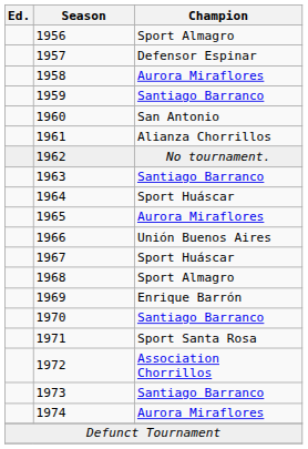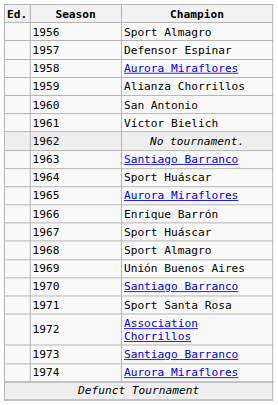 <table class="wikitable sortable">
 <tr>
 <th width=px>Ed.</th>
 <th width=100px>Season</th>
 <th width=170px>Champion</th>
 </tr>
 <tr>
 <td></td>
 <td>1956</td>
 <td>Sport Almagro</td>
 </tr>
 <tr>
 <td></td>
 <td>1957</td>
 <td>Defensor Espinar</td>
 </tr>
 <tr>
 <td></td>
 <td>1958</td>
 <td><a href='#'>Aurora Miraflores</a></td>
 </tr>
 <tr>
 <td></td>
 <td>1959</td>
-<td><a href='#'>Santiago Barranco</a></td>
+<td>Alianza Chorrillos</td>
 </tr>
 <tr>
 <td></td>
 <td>1960</td>
 <td>San Antonio</td>
 </tr>
 <tr>
 <td></td>
 <td>1961</td>
-<td>Alianza Chorrillos</td>
+<td>Víctor Bielich</td>
 </tr>
 <tr bgcolor=#efefef>
 <td></td>
 <td>1962</td>
 <td colspan="2" align=center><em>No tournament.</em></td>
 </tr>
 <tr>
 <td></td>
 <td>1963</td>
 <td><a href='#'>Santiago Barranco</a></td>
 </tr>
 <tr>
 <td></td>
 <td>1964</td>
 <td>Sport Huáscar</td>
 </tr>
 <tr>
 <td></td>
 <td>1965</td>
 <td><a href='#'>Aurora Miraflores</a></td>
 </tr>
 <tr>
 <td></td>
 <td>1966</td>
-<td>Unión Buenos Aires</td>
+<td>Enrique Barrón</td>
 </tr>
 <tr>
 <td></td>
 <td>1967</td>
 <td>Sport Huáscar</td>
 </tr>
 <tr>
 <td></td>
 <td>1968</td>
 <td>Sport Almagro</td>
 </tr>
 <tr>
 <td></td>
 <td>1969</td>
-<td>Enrique Barrón</td>
+<td>Unión Buenos Aires</td>
 </tr>
 <tr>
 <td></td>
 <td>1970</td>
 <td><a href='#'>Santiago Barranco</a></td>
 </tr>
 <tr>
 <td></td>
 <td>1971</td>
 <td>Sport Santa Rosa</td>
 </tr>
 <tr>
 <td></td>
 <td>1972</td>
 <td><a href='#'>Association Chorrillos</a></td>
 </tr>
 <tr>
 <td></td>
 <td>1973</td>
 <td><a href='#'>Santiago Barranco</a></td>
 </tr>
 <tr>
 <td></td>
 <td>1974</td>
 <td><a href='#'>Aurora Miraflores</a></td>
 </tr>
 <tr>
 </tr>
 <tr bgcolor=#efefef>
 <td colspan="3" style="text-align:center;"><em>Defunct Tournament</em></td>
 </tr>
 <tr>
 </tr>
 </table>
